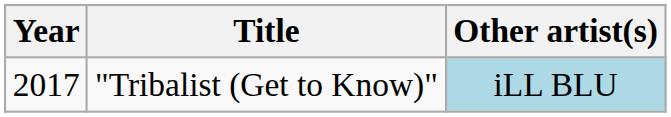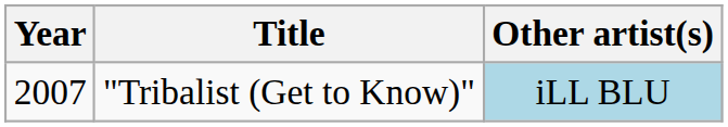 <table class="wikitable">
 <tr>
 <th scope="col">Year</th>
 <th scope="col">Title</th>
 <th scope="col">Other artist(s)</th>
 </tr>
 <tr>
-<td>2017</td>
+<td>2007</td>
 <td>"Tribalist (Get to Know)"</td>
 <td style="background: lightblue; text-align:center;">iLL BLU</td>
 </tr>
 </table>
